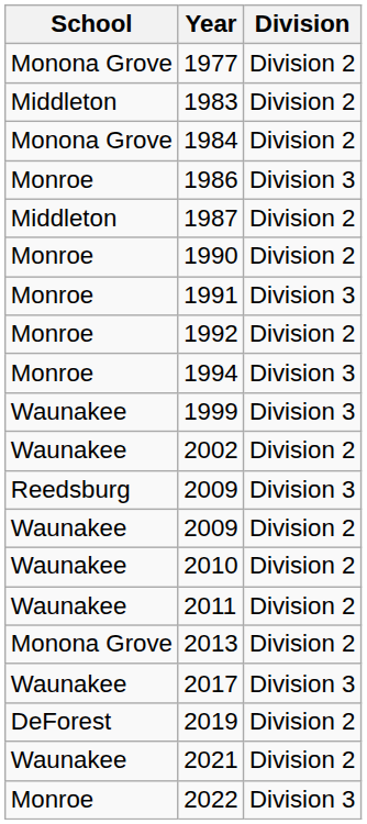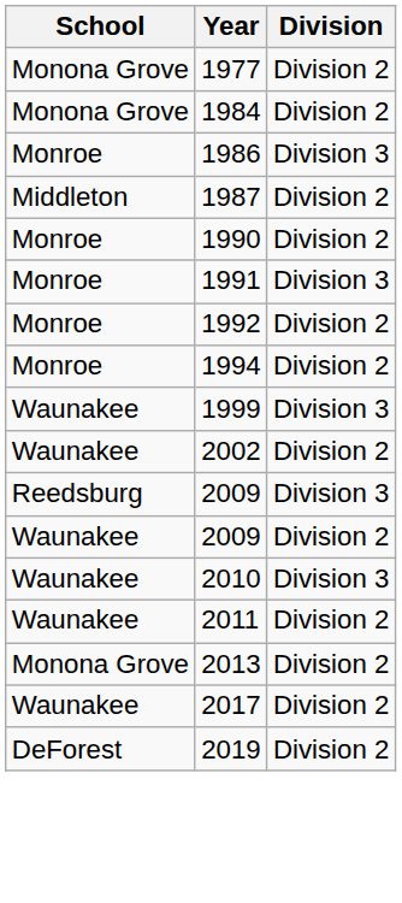 <table class="wikitable">
 <tr>
 <th>School</th>
 <th>Year</th>
 <th>Division</th>
 </tr>
 <tr>
 <td>Monona Grove</td>
 <td>1977</td>
-<td>Division 2</td>
-</tr>
-<tr>
-<td>Middleton</td>
-<td>1983</td>
 <td>Division 2</td>
 </tr>
 <tr>
 <td>Monona Grove</td>
 <td>1984</td>
 <td>Division 2</td>
 </tr>
 <tr>
 <td>Monroe</td>
 <td>1986</td>
 <td>Division 3</td>
 </tr>
 <tr>
 <td>Middleton</td>
 <td>1987</td>
 <td>Division 2</td>
 </tr>
 <tr>
 <td>Monroe</td>
 <td>1990</td>
 <td>Division 2</td>
 </tr>
 <tr>
 <td>Monroe</td>
 <td>1991</td>
 <td>Division 3</td>
 </tr>
 <tr>
 <td>Monroe</td>
 <td>1992</td>
 <td>Division 2</td>
 </tr>
 <tr>
 <td>Monroe</td>
 <td>1994</td>
-<td>Division 3</td>
+<td>Division 2</td>
 </tr>
 <tr>
 <td>Waunakee</td>
 <td>1999</td>
 <td>Division 3</td>
 </tr>
 <tr>
 <td>Waunakee</td>
 <td>2002</td>
 <td>Division 2</td>
 </tr>
 <tr>
 <td>Reedsburg</td>
 <td>2009</td>
 <td>Division 3</td>
 </tr>
 <tr>
 <td>Waunakee</td>
 <td>2009</td>
 <td>Division 2</td>
 </tr>
 <tr>
 <td>Waunakee</td>
 <td>2010</td>
-<td>Division 2</td>
+<td>Division 3</td>
 </tr>
 <tr>
 <td>Waunakee</td>
 <td>2011</td>
 <td>Division 2</td>
 </tr>
 <tr>
 <td>Monona Grove</td>
 <td>2013</td>
 <td>Division 2</td>
 </tr>
 <tr>
 <td>Waunakee</td>
 <td>2017</td>
-<td>Division 3</td>
+<td>Division 2</td>
 </tr>
 <tr>
 <td>DeForest</td>
 <td>2019</td>
 <td>Division 2</td>
 </tr>
-<tr>
-<td>Waunakee</td>
-<td>2021</td>
-<td>Division 2</td>
-</tr>
-<tr>
-<td>Monroe</td>
-<td>2022</td>
-<td>Division 3</td>
-</tr>
 </table>
